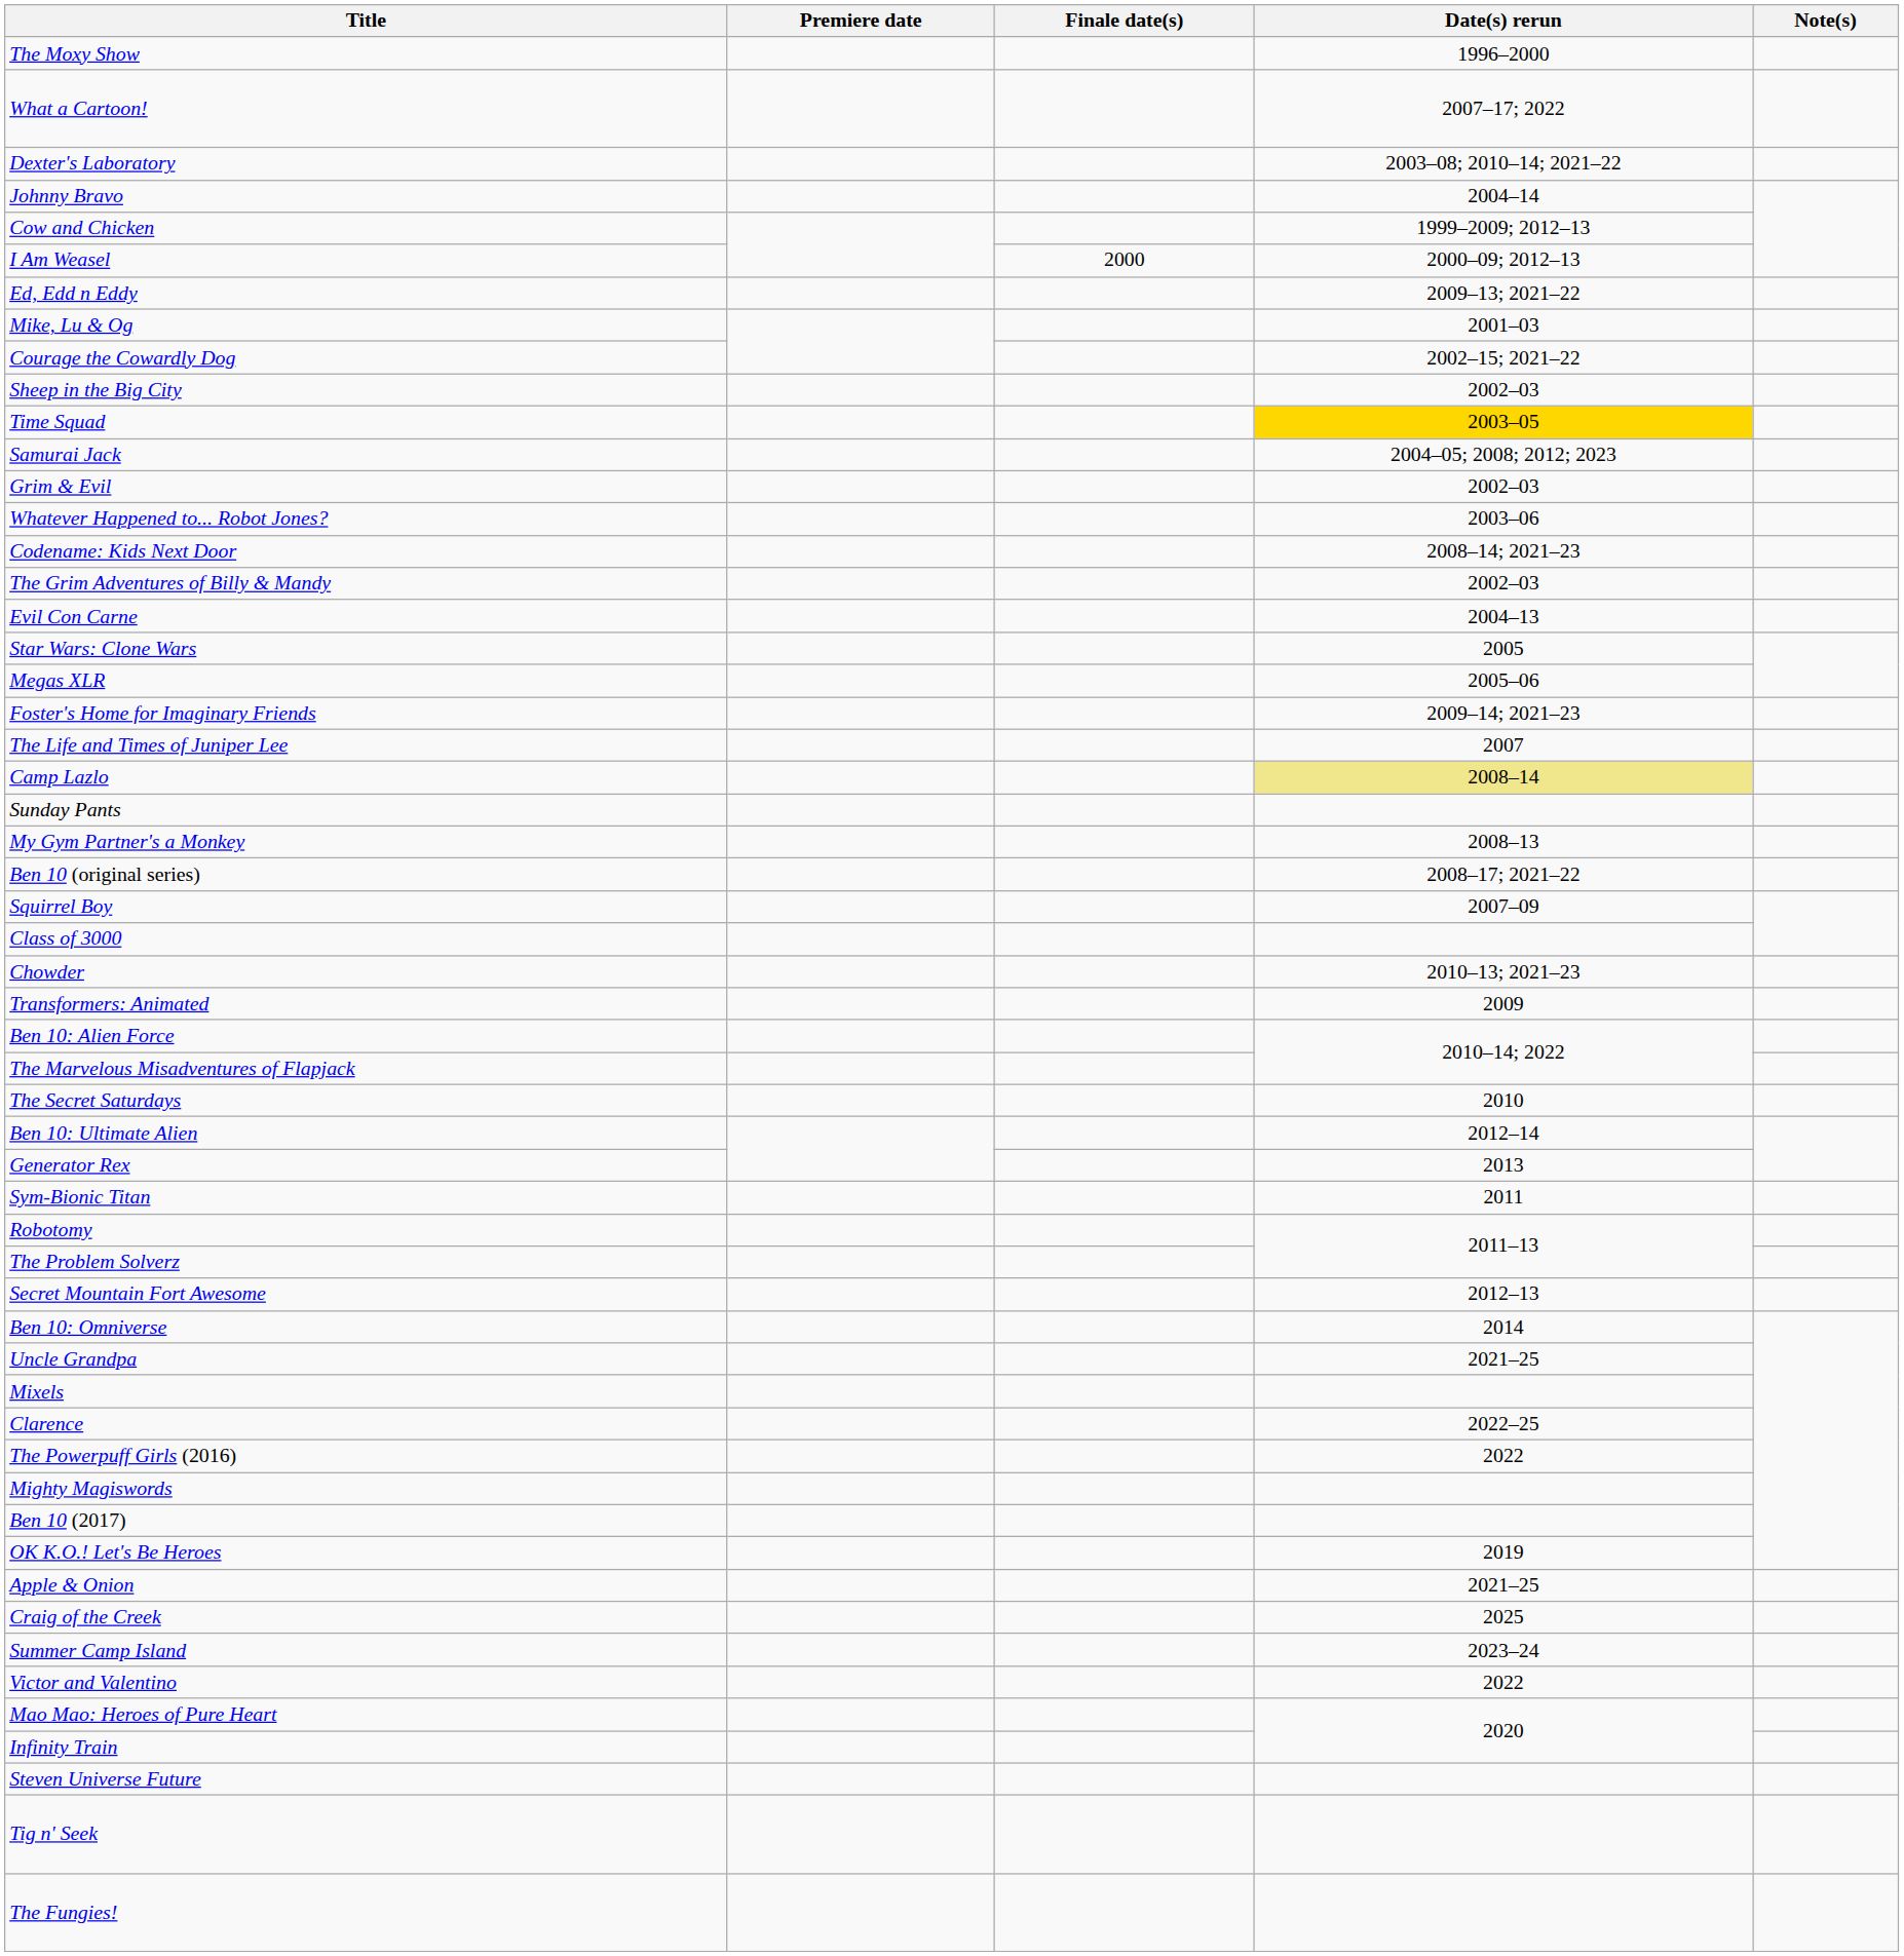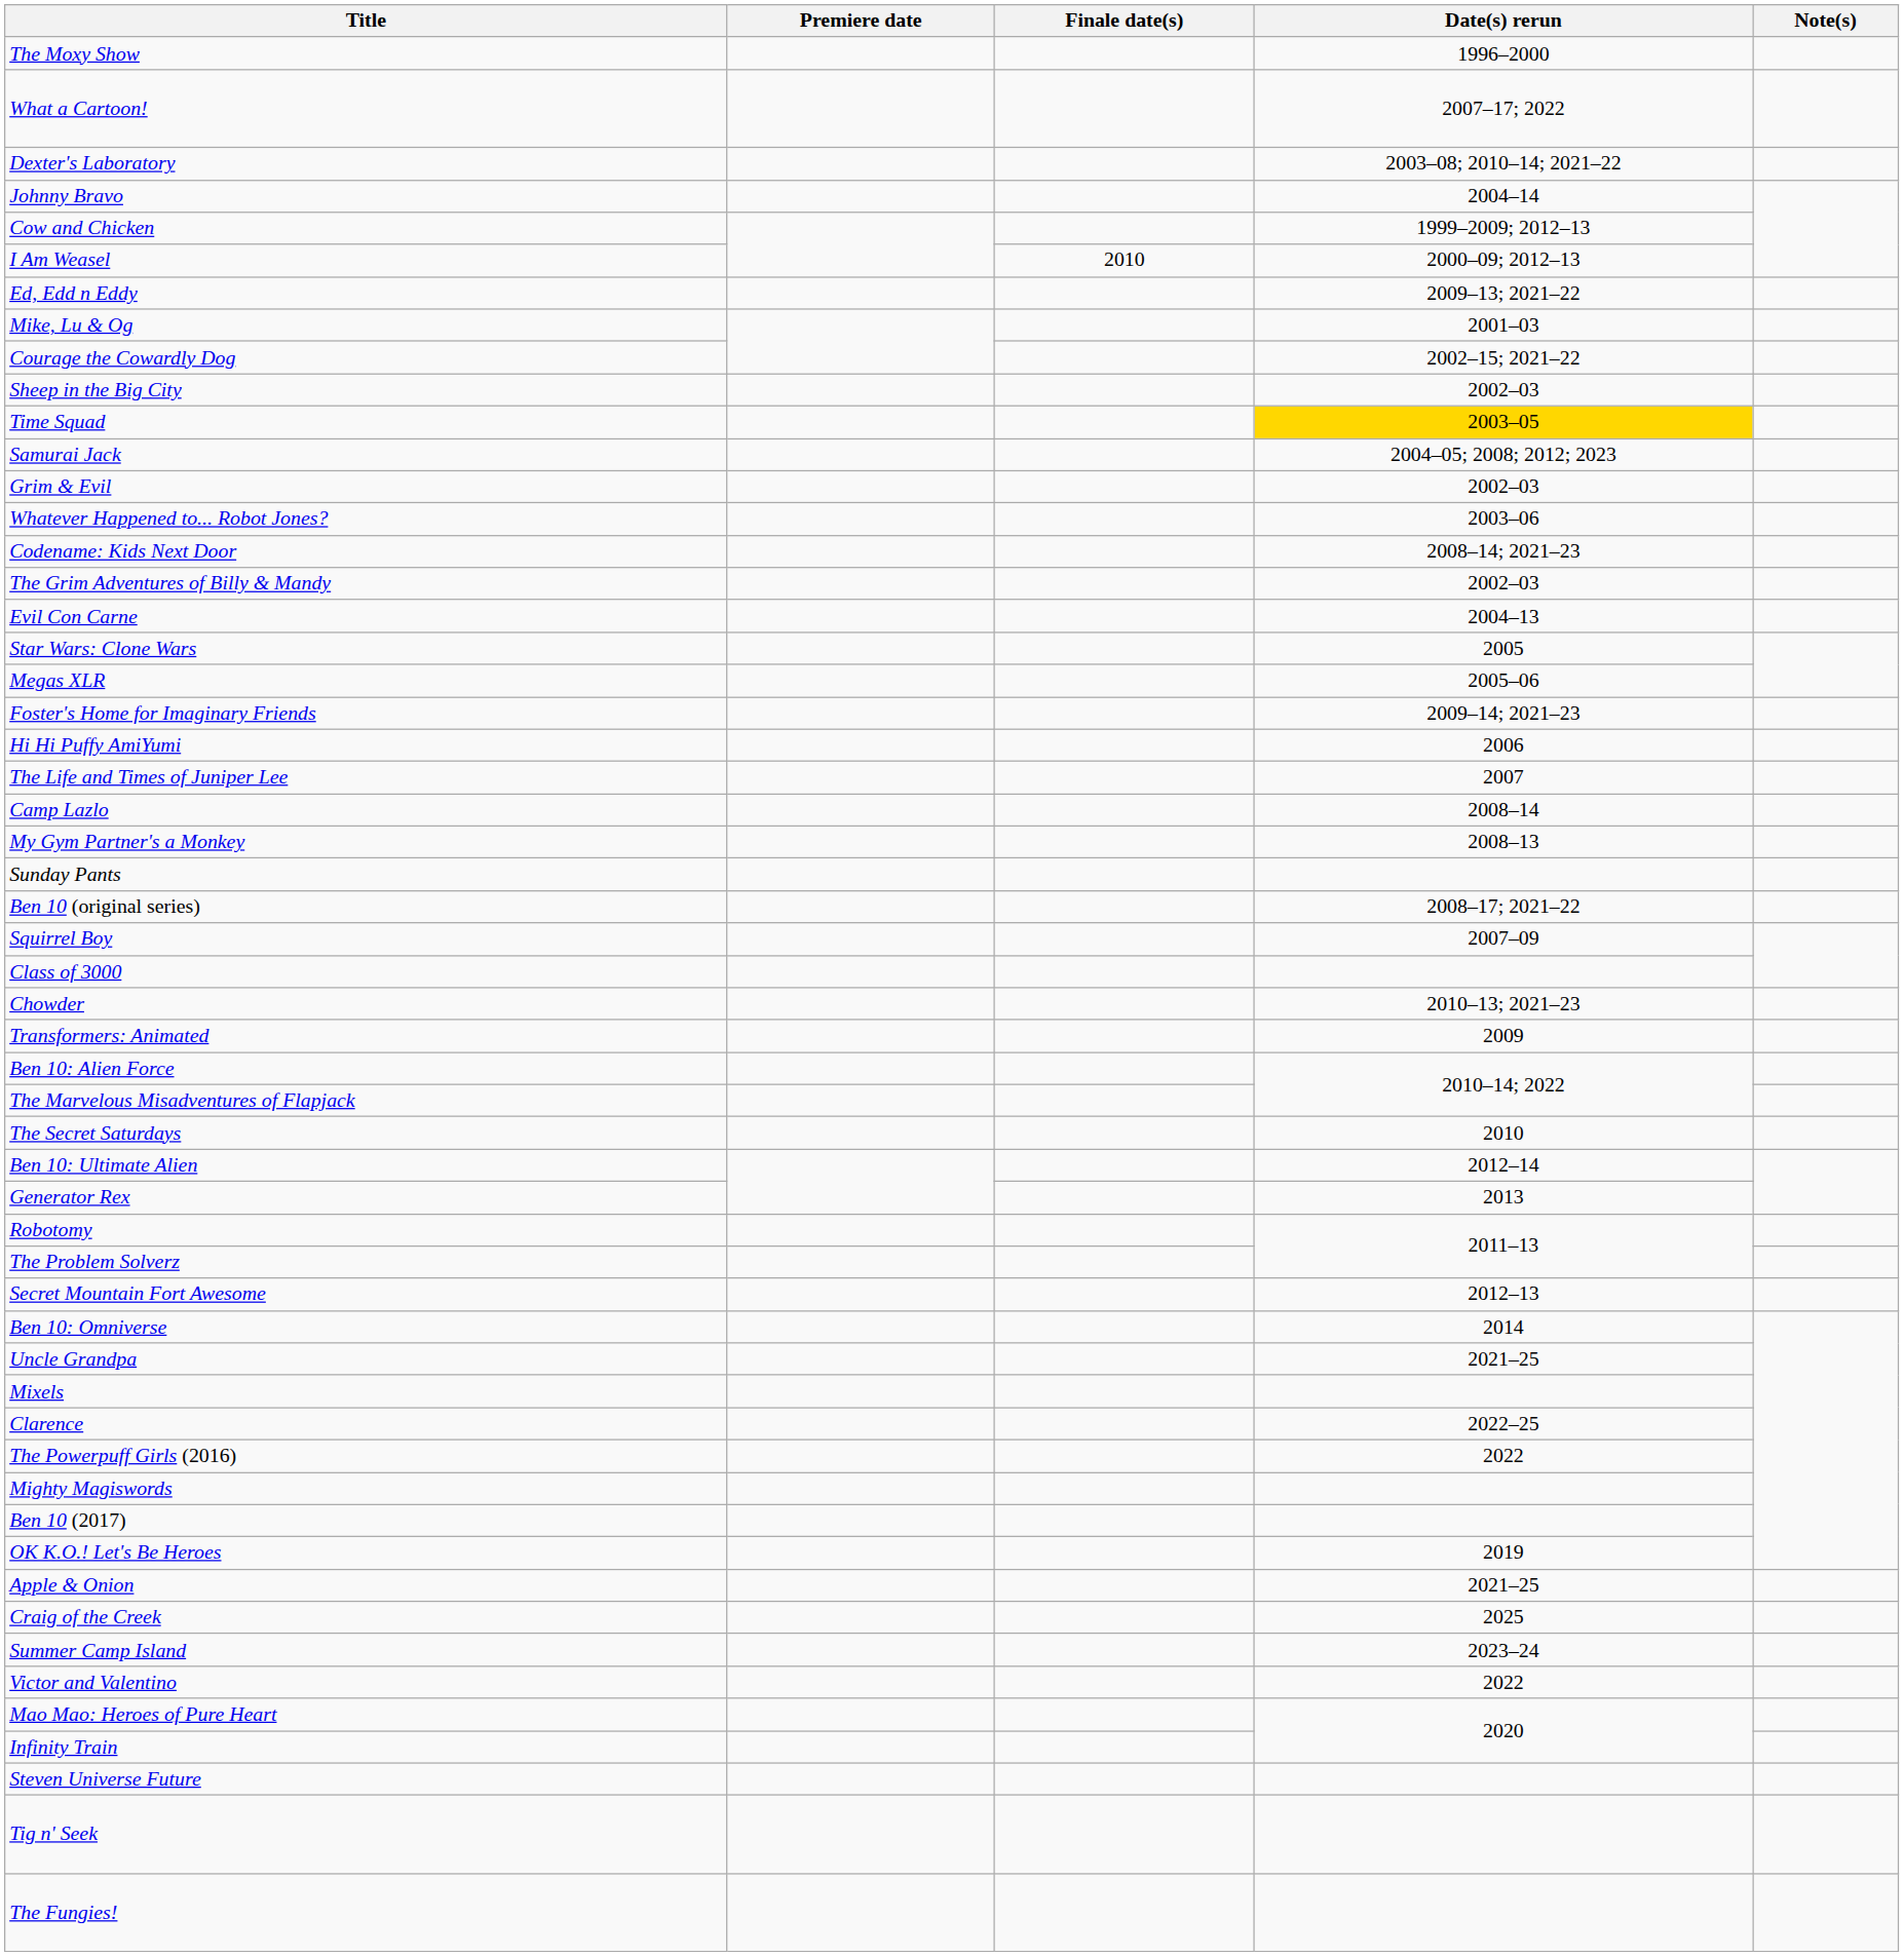 <table class="wikitable plainrowheaders sortable" style="width:75%;text-align:center;">
 <tr>
 <th>Title</th>
 <th>Premiere date</th>
 <th>Finale date(s)</th>
 <th>Date(s) rerun</th>
 <th class="unsortable">Note(s)</th>
 </tr>
 <tr>
 <td scope="row" style="text-align:left;"><em><a href='#'>The Moxy Show</a></em></td>
 <td></td>
 <td></td>
 <td>1996–2000</td>
 <td></td>
 </tr>
 <tr>
 <td scope="row" style="text-align:left;"><em><a href='#'>What a Cartoon!</a></em></td>
 <td></td>
 <td><br><br><br></td>
 <td>2007–17; 2022</td>
 <td></td>
 </tr>
 <tr>
 <td scope="row" style="text-align:left;"><em><a href='#'>Dexter's Laboratory</a></em></td>
 <td></td>
 <td></td>
 <td>2003–08; 2010–14; 2021–22</td>
 <td></td>
 </tr>
 <tr>
 <td scope="row" style="text-align:left;"><em><a href='#'>Johnny Bravo</a></em></td>
 <td></td>
 <td></td>
 <td>2004–14</td>
 <td rowspan="3"></td>
 </tr>
 <tr>
 <td scope="row" style="text-align:left;"><em><a href='#'>Cow and Chicken</a></em></td>
 <td rowspan="2"></td>
 <td></td>
 <td>1999–2009; 2012–13</td>
 </tr>
 <tr>
 <td scope="row" style="text-align:left;"><em><a href='#'>I Am Weasel</a></em></td>
-<td>2000</td>
+<td>2010</td>
 <td>2000–09; 2012–13</td>
 </tr>
 <tr>
 <td scope="row" style="text-align:left;"><em><a href='#'>Ed, Edd n Eddy</a></em></td>
 <td></td>
 <td></td>
 <td>2009–13; 2021–22</td>
 <td></td>
 </tr>
 <tr>
 <td scope="row" style="text-align:left;"><em><a href='#'>Mike, Lu & Og</a></em></td>
 <td rowspan="2"></td>
 <td></td>
 <td>2001–03</td>
 <td></td>
 </tr>
 <tr>
 <td scope="row" style="text-align:left;"><em><a href='#'>Courage the Cowardly Dog</a></em></td>
 <td></td>
 <td>2002–15; 2021–22</td>
 <td></td>
 </tr>
 <tr>
 <td scope="row" style="text-align:left;"><em><a href='#'>Sheep in the Big City</a></em></td>
 <td></td>
 <td></td>
 <td>2002–03</td>
 <td></td>
 </tr>
 <tr>
 <td scope="row" style="text-align:left;"><em><a href='#'>Time Squad</a></em></td>
 <td></td>
 <td></td>
 <td style="background: gold;">2003–05</td>
 <td></td>
 </tr>
 <tr>
 <td scope="row" style="text-align:left;"><em><a href='#'>Samurai Jack</a></em></td>
 <td></td>
 <td></td>
 <td>2004–05; 2008; 2012; 2023</td>
 <td></td>
 </tr>
 <tr>
 <td scope="row" style="text-align:left;"><em><a href='#'>Grim & Evil</a></em></td>
 <td></td>
 <td></td>
 <td>2002–03</td>
 <td></td>
 </tr>
 <tr>
 <td scope="row" style="text-align:left;"><em><a href='#'>Whatever Happened to... Robot Jones?</a></em></td>
 <td></td>
 <td></td>
 <td>2003–06</td>
 <td></td>
 </tr>
 <tr>
 <td scope="row" style="text-align:left;"><em><a href='#'>Codename: Kids Next Door</a></em></td>
 <td></td>
 <td></td>
 <td>2008–14; 2021–23</td>
 <td></td>
 </tr>
 <tr>
 <td scope="row" style="text-align:left;"><em><a href='#'>The Grim Adventures of Billy & Mandy</a></em></td>
 <td></td>
 <td></td>
 <td>2002–03</td>
 <td></td>
 </tr>
 <tr>
 <td scope="row" style="text-align:left;"><em><a href='#'>Evil Con Carne</a></em></td>
 <td></td>
 <td></td>
 <td>2004–13</td>
 <td></td>
 </tr>
 <tr>
 <td scope="row" style="text-align:left;"><em><a href='#'>Star Wars: Clone Wars</a></em></td>
 <td></td>
 <td></td>
 <td>2005</td>
 <td rowspan="2"></td>
 </tr>
 <tr>
 <td scope="row" style="text-align:left;"><em><a href='#'>Megas XLR</a></em></td>
 <td></td>
 <td></td>
 <td>2005–06</td>
 </tr>
 <tr>
 <td scope="row" style="text-align:left;"><em><a href='#'>Foster's Home for Imaginary Friends</a></em></td>
 <td></td>
 <td></td>
 <td>2009–14; 2021–23</td>
 <td></td>
 </tr>
 <tr>
+<td scope="row" style="text-align:left;"><em><a href='#'>Hi Hi Puffy AmiYumi</a></em></td>
+<td></td>
+<td></td>
+<td>2006</td>
+<td></td>
+</tr>
+<tr>
 <td scope="row" style="text-align:left;"><em><a href='#'>The Life and Times of Juniper Lee</a></em></td>
 <td></td>
 <td></td>
 <td>2007</td>
 <td></td>
 </tr>
 <tr>
 <td scope="row" style="text-align:left;"><em><a href='#'>Camp Lazlo</a></em></td>
 <td></td>
 <td></td>
-<td style="background: khaki;">2008–14</td>
+<td>2008–14</td>
+<td></td>
+</tr>
+<tr>
+<td scope="row" style="text-align:left;"><em><a href='#'>My Gym Partner's a Monkey</a></em></td>
+<td></td>
+<td></td>
+<td>2008–13</td>
 <td></td>
 </tr>
 <tr>
 <td scope="row" style="text-align:left;"><em>Sunday Pants</em></td>
 <td></td>
 <td></td>
 <td></td>
-<td></td>
-</tr>
-<tr>
-<td scope="row" style="text-align:left;"><em><a href='#'>My Gym Partner's a Monkey</a></em></td>
-<td></td>
-<td></td>
-<td>2008–13</td>
 <td></td>
 </tr>
 <tr>
 <td scope="row" style="text-align:left;"><em><a href='#'>Ben 10</a></em> (original series)</td>
 <td></td>
 <td></td>
 <td>2008–17; 2021–22</td>
 <td></td>
 </tr>
 <tr>
 <td scope="row" style="text-align:left;"><em><a href='#'>Squirrel Boy</a></em></td>
 <td></td>
 <td></td>
 <td>2007–09</td>
 <td rowspan="2"></td>
 </tr>
 <tr>
 <td scope="row" style="text-align:left;"><em><a href='#'>Class of 3000</a></em></td>
 <td></td>
 <td></td>
 <td></td>
 </tr>
 <tr>
 <td scope="row" style="text-align:left;"><em><a href='#'>Chowder</a></em></td>
 <td></td>
 <td></td>
 <td>2010–13; 2021–23</td>
 <td></td>
 </tr>
 <tr>
 <td scope="row" style="text-align:left;"><em><a href='#'>Transformers: Animated</a></em></td>
 <td></td>
 <td></td>
 <td>2009</td>
 <td></td>
 </tr>
 <tr>
 <td scope="row" style="text-align:left;"><em><a href='#'>Ben 10: Alien Force</a></em></td>
 <td></td>
 <td></td>
 <td rowspan="2">2010–14; 2022</td>
 <td></td>
 </tr>
 <tr>
 <td scope="row" style="text-align:left;"><em><a href='#'>The Marvelous Misadventures of Flapjack</a></em></td>
 <td></td>
 <td></td>
 <td></td>
 </tr>
 <tr>
 <td scope="row" style="text-align:left;"><em><a href='#'>The Secret Saturdays</a></em></td>
 <td></td>
 <td></td>
 <td>2010</td>
 <td></td>
 </tr>
 <tr>
 <td scope="row" style="text-align:left;"><em><a href='#'>Ben 10: Ultimate Alien</a></em></td>
 <td rowspan="2"></td>
 <td></td>
 <td>2012–14</td>
 <td rowspan="2"></td>
 </tr>
 <tr>
 <td scope="row" style="text-align:left;"><em><a href='#'>Generator Rex</a></em></td>
 <td></td>
 <td>2013</td>
-</tr>
-<tr>
-<td scope="row" style="text-align:left;"><em><a href='#'>Sym-Bionic Titan</a></em></td>
-<td></td>
-<td></td>
-<td>2011</td>
-<td></td>
 </tr>
 <tr>
 <td scope="row" style="text-align:left;"><em><a href='#'>Robotomy</a></em></td>
 <td></td>
 <td></td>
 <td rowspan="2">2011–13</td>
 <td></td>
 </tr>
 <tr>
 <td scope="row" style="text-align:left;"><em><a href='#'>The Problem Solverz</a></em></td>
 <td></td>
 <td></td>
 <td></td>
 </tr>
 <tr>
 <td scope="row" style="text-align:left;"><em><a href='#'>Secret Mountain Fort Awesome</a></em></td>
 <td></td>
 <td></td>
 <td>2012–13</td>
 <td></td>
 </tr>
 <tr>
 <td scope="row" style="text-align:left;"><em><a href='#'>Ben 10: Omniverse</a></em></td>
 <td></td>
 <td></td>
 <td>2014</td>
 <td rowspan="8"></td>
 </tr>
 <tr>
 <td scope="row" style="text-align:left;"><em><a href='#'>Uncle Grandpa</a></em></td>
 <td></td>
 <td></td>
 <td>2021–25</td>
 </tr>
 <tr>
 <td scope="row" style="text-align:left;"><em><a href='#'>Mixels</a></em></td>
 <td></td>
 <td></td>
 <td></td>
 </tr>
 <tr>
 <td scope="row" style="text-align:left;"><em><a href='#'>Clarence</a></em></td>
 <td></td>
 <td></td>
 <td>2022–25</td>
 </tr>
 <tr>
 <td scope="row" style="text-align:left;"><em><a href='#'>The Powerpuff Girls</a></em> (2016)</td>
 <td></td>
 <td></td>
 <td>2022</td>
 </tr>
 <tr>
 <td scope="row" style="text-align:left;"><em><a href='#'>Mighty Magiswords</a></em></td>
 <td></td>
 <td></td>
 <td></td>
 </tr>
 <tr>
 <td scope="row" style="text-align:left;"><em><a href='#'>Ben 10</a></em> (2017)</td>
 <td></td>
 <td></td>
 <td></td>
 </tr>
 <tr>
 <td scope="row" style="text-align:left;"><em><a href='#'>OK K.O.! Let's Be Heroes</a></em></td>
 <td></td>
 <td></td>
 <td>2019</td>
 </tr>
 <tr>
 <td scope="row" style="text-align:left;"><em><a href='#'>Apple & Onion</a></em></td>
 <td></td>
 <td></td>
 <td>2021–25</td>
 <td></td>
 </tr>
 <tr>
 <td scope="row" style="text-align:left;"><em><a href='#'>Craig of the Creek</a></em></td>
 <td></td>
 <td></td>
 <td>2025</td>
 <td></td>
 </tr>
 <tr>
 <td scope="row" style="text-align:left;"><em><a href='#'>Summer Camp Island</a></em></td>
 <td></td>
 <td></td>
 <td>2023–24</td>
 <td></td>
 </tr>
 <tr>
 <td scope="row" style="text-align:left;"><em><a href='#'>Victor and Valentino</a></em></td>
 <td></td>
 <td></td>
 <td>2022</td>
 <td></td>
 </tr>
 <tr>
 <td scope="row" style="text-align:left;"><em><a href='#'>Mao Mao: Heroes of Pure Heart</a></em></td>
 <td></td>
 <td></td>
 <td rowspan=2>2020</td>
 <td></td>
 </tr>
 <tr>
 <td scope="row" style="text-align:left;"><em><a href='#'>Infinity Train</a></em></td>
 <td></td>
 <td></td>
 <td></td>
 </tr>
 <tr>
 <td scope="row" style="text-align:left;"><em><a href='#'>Steven Universe Future</a></em></td>
 <td></td>
 <td></td>
 <td></td>
 <td></td>
 </tr>
 <tr>
 <td scope="row" style="text-align:left;"><em><a href='#'>Tig n' Seek</a></em></td>
 <td><br><br><br></td>
 <td><br><br><br></td>
 <td></td>
 <td></td>
 </tr>
 <tr>
 <td scope="row" style="text-align:left;"><em><a href='#'>The Fungies!</a></em></td>
 <td><br><br><br></td>
 <td><br><br><br></td>
 <td></td>
 <td></td>
 </tr>
 </table>
